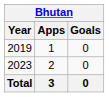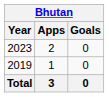 <table class="wikitable" style="text-align:center">
 <tr>
 <th colspan=3><a href='#'>Bhutan</a></th>
 </tr>
 <tr>
 <th>Year</th>
 <th>Apps</th>
 <th>Goals</th>
 </tr>
 <tr>
-<td>2019</td>
-<td>1</td>
+<td>2023</td>
+<td>2</td>
 <td>0</td>
 </tr>
 <tr>
-<td>2023</td>
-<td>2</td>
+<td>2019</td>
+<td>1</td>
 <td>0</td>
 </tr>
 <tr>
 <th>Total</th>
 <th>3</th>
 <th>0</th>
 </tr>
 </table>
